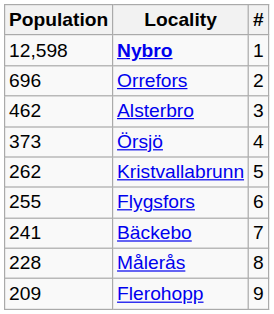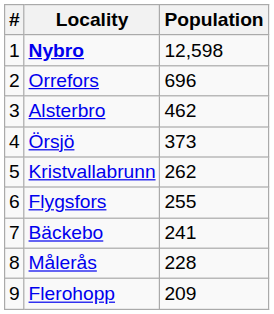 <table class="wikitable">
 <tr>
+<th>#</th>
+<th>Locality</th>
 <th>Population</th>
-<th>Locality</th>
-<th>#</th>
 </tr>
 <tr>
+<td>1</td>
+<td><strong><a href='#'>Nybro</a></strong></td>
 <td>12,598</td>
-<td><strong><a href='#'>Nybro</a></strong></td>
-<td>1</td>
 </tr>
 <tr>
+<td>2</td>
+<td><a href='#'>Orrefors</a></td>
 <td>696</td>
-<td><a href='#'>Orrefors</a></td>
-<td>2</td>
 </tr>
 <tr>
+<td>3</td>
+<td><a href='#'>Alsterbro</a></td>
 <td>462</td>
-<td><a href='#'>Alsterbro</a></td>
-<td>3</td>
 </tr>
 <tr>
+<td>4</td>
+<td><a href='#'>Örsjö</a></td>
 <td>373</td>
-<td><a href='#'>Örsjö</a></td>
-<td>4</td>
 </tr>
 <tr>
+<td>5</td>
+<td><a href='#'>Kristvallabrunn</a></td>
 <td>262</td>
-<td><a href='#'>Kristvallabrunn</a></td>
-<td>5</td>
 </tr>
 <tr>
+<td>6</td>
+<td><a href='#'>Flygsfors</a></td>
 <td>255</td>
-<td><a href='#'>Flygsfors</a></td>
-<td>6</td>
 </tr>
 <tr>
+<td>7</td>
+<td><a href='#'>Bäckebo</a></td>
 <td>241</td>
-<td><a href='#'>Bäckebo</a></td>
-<td>7</td>
 </tr>
 <tr>
+<td>8</td>
+<td><a href='#'>Målerås</a></td>
 <td>228</td>
-<td><a href='#'>Målerås</a></td>
-<td>8</td>
 </tr>
 <tr>
+<td>9</td>
+<td><a href='#'>Flerohopp</a></td>
 <td>209</td>
-<td><a href='#'>Flerohopp</a></td>
-<td>9</td>
 </tr>
 </table>
